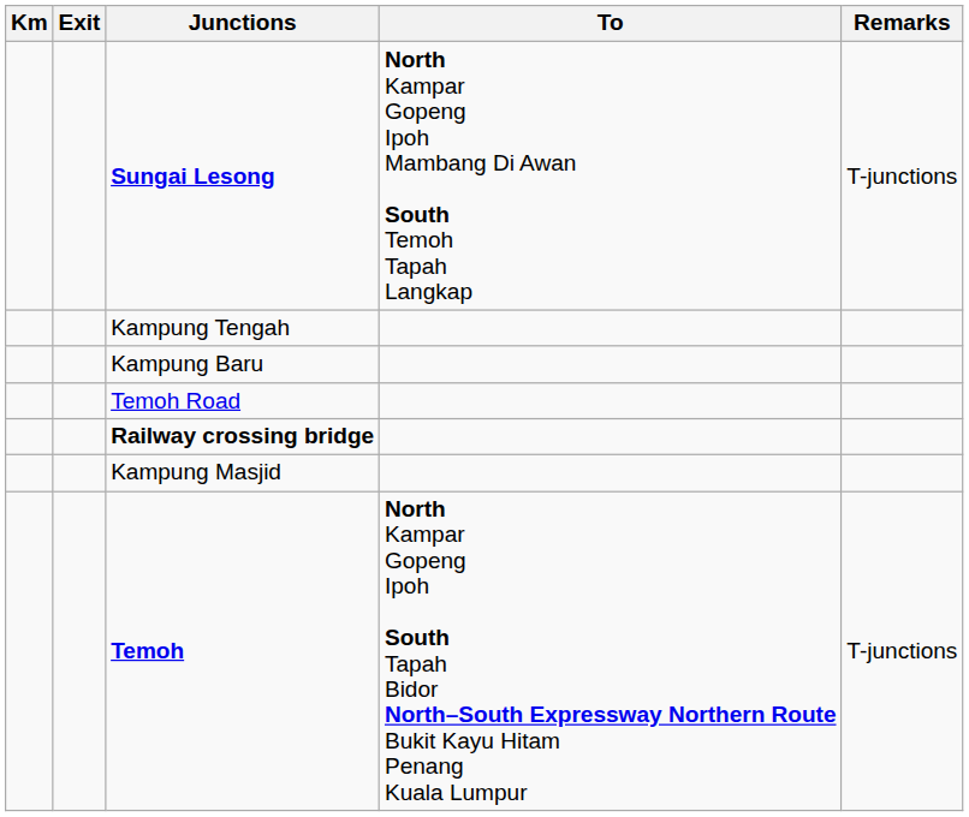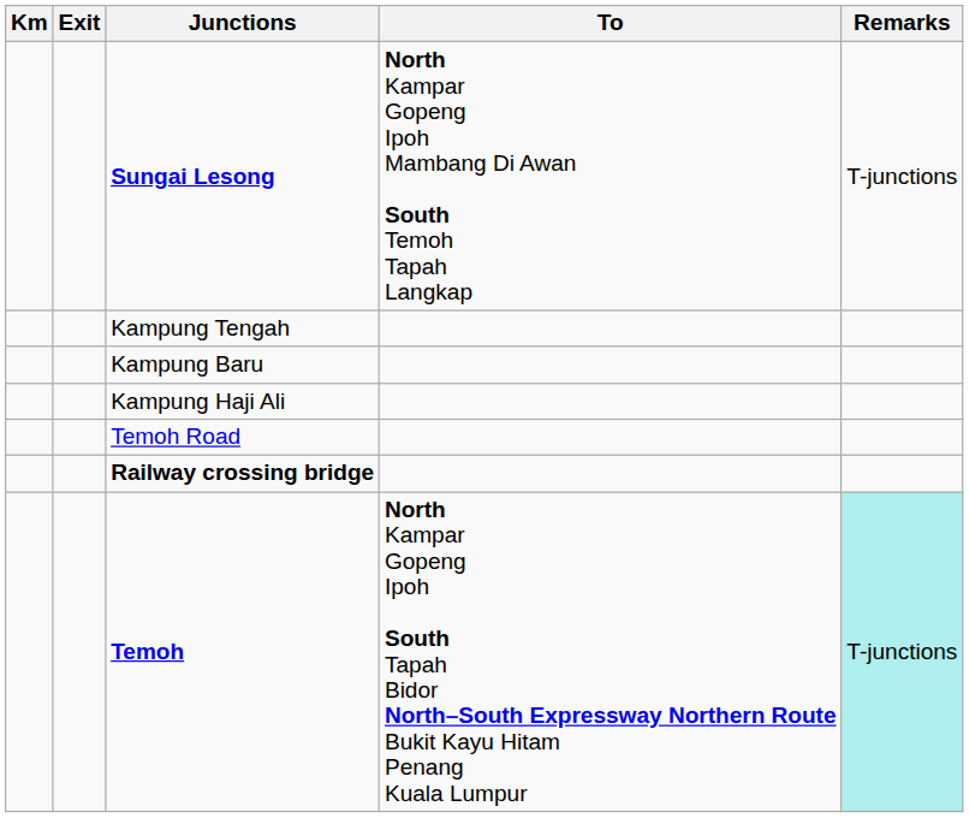 <table class="wikitable">
 <tr>
 <th>Km</th>
 <th>Exit</th>
 <th>Junctions</th>
 <th>To</th>
 <th>Remarks</th>
 </tr>
 <tr>
 <td></td>
 <td></td>
 <td><strong><a href='#'>Sungai Lesong</a></strong></td>
 <td><strong>North</strong><br> Kampar<br> Gopeng<br> Ipoh<br> Mambang Di Awan<br><br><strong>South</strong><br> Temoh<br> Tapah<br> Langkap</td>
 <td>T-junctions</td>
 </tr>
 <tr>
 <td></td>
 <td></td>
 <td>Kampung Tengah</td>
 <td></td>
 <td></td>
 </tr>
 <tr>
 <td></td>
 <td></td>
 <td>Kampung Baru</td>
 <td></td>
 <td></td>
 </tr>
 <tr>
 <td></td>
 <td></td>
+<td>Kampung Haji Ali</td>
+<td></td>
+<td></td>
+</tr>
+<tr>
+<td></td>
+<td></td>
 <td><a href='#'>Temoh Road</a></td>
 <td></td>
 <td></td>
 </tr>
 <tr>
 <td></td>
 <td></td>
 <td><strong>Railway crossing bridge</strong></td>
 <td></td>
 <td></td>
 </tr>
 <tr>
 <td></td>
 <td></td>
-<td>Kampung Masjid</td>
-<td></td>
-<td></td>
-</tr>
-<tr>
-<td></td>
-<td></td>
 <td><strong><a href='#'>Temoh</a></strong></td>
 <td><strong>North</strong><br> Kampar<br> Gopeng<br> Ipoh<br><br><strong>South</strong><br> Tapah<br> Bidor<br>  <strong><a href='#'>North–South Expressway Northern Route</a></strong><br>Bukit Kayu Hitam<br>Penang<br>Kuala Lumpur</td>
-<td>T-junctions</td>
+<td style="background: paleturquoise;">T-junctions</td>
 </tr>
 </table>
